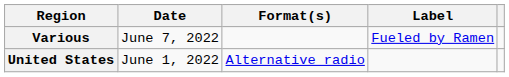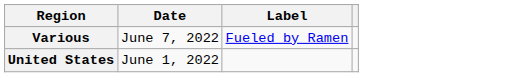 <table class="wikitable plainrowheaders">
 <tr>
 <th scope="col">Region</th>
 <th scope="col">Date</th>
-<th scope="col">Format(s)</th>
 <th scope="col">Label</th>
 <th scope="col"></th>
 </tr>
 <tr>
 <th scope="row">Various</th>
 <td>June 7, 2022</td>
-<td></td>
 <td><a href='#'>Fueled by Ramen</a></td>
 <td style="text-align:center;"></td>
 </tr>
 <tr>
 <th scope="row">United States</th>
 <td>June 1, 2022</td>
-<td><a href='#'>Alternative radio</a></td>
 <td></td>
 <td style="text-align:center;"></td>
 </tr>
 </table>
